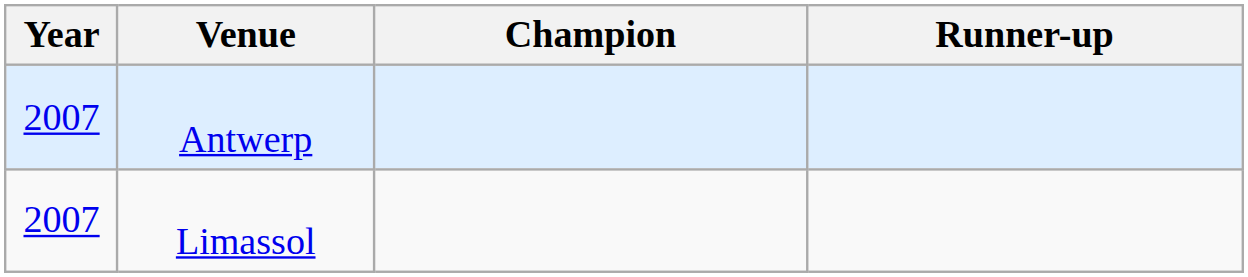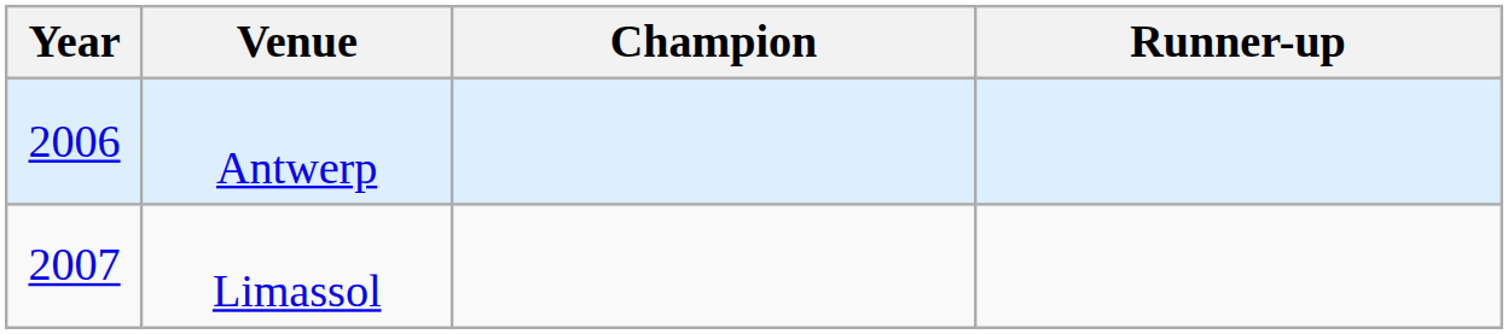 <table class="wikitable">
 <tr>
 <th width=40>Year</th>
 <th width=100>Venue</th>
 <th width=175>Champion</th>
 <th width=175>Runner-up</th>
 </tr>
 <tr align="center" style="background:#ddeeff">
-<td><a href='#'>2007</a></td>
+<td><a href='#'>2006</a></td>
 <td><br><a href='#'>Antwerp</a></td>
 <td></td>
 <td></td>
 </tr>
 <tr align="center">
 <td><a href='#'>2007</a></td>
 <td><br><a href='#'>Limassol</a></td>
 <td></td>
 <td></td>
 </tr>
 </table>
